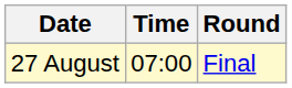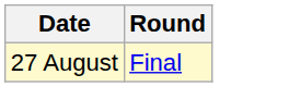 <table class="wikitable">
 <tr>
 <th>Date</th>
-<th>Time</th>
 <th>Round</th>
 </tr>
 <tr style=background:lemonchiffon>
 <td>27 August</td>
-<td>07:00</td>
 <td><a href='#'>Final</a></td>
 </tr>
 </table>
